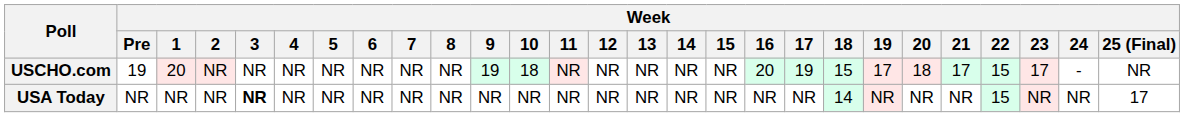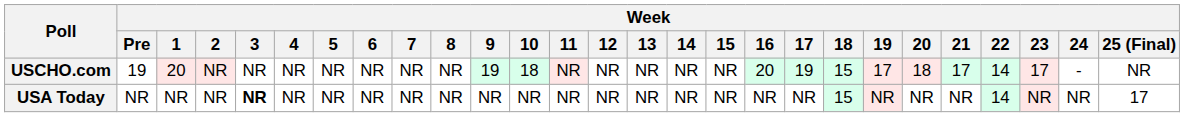 <table class="wikitable" style="white-space:nowrap;">
 <tr>
 <th scope="col" width="100" rowspan="2">Poll</th>
 <th colspan="26">Week</th>
 </tr>
 <tr>
 <th scope="col" width="30">Pre</th>
 <th scope="col" width="30">1</th>
 <th scope="col" width="30">2</th>
 <th scope="col" width="30">3</th>
 <th scope="col" width="30">4</th>
 <th scope="col" width="30">5</th>
 <th scope="col" width="30">6</th>
 <th scope="col" width="30">7</th>
 <th scope="col" width="30">8</th>
 <th scope="col" width="30">9</th>
 <th scope="col" width="30">10</th>
 <th scope="col" width="30">11</th>
 <th scope="col" width="30">12</th>
 <th scope="col" width="30">13</th>
 <th scope="col" width="30">14</th>
 <th scope="col" width="30">15</th>
 <th scope="col" width="30">16</th>
 <th scope="col" width="30">17</th>
 <th scope="col" width="30">18</th>
 <th scope="col" width="30">19</th>
 <th scope="col" width="30">20</th>
 <th scope="col" width="30">21</th>
 <th scope="col" width="30">22</th>
 <th scope="col" width="30">23</th>
 <th scope="col" width="30">24</th>
 <th scope="col" width="30">25 (Final)</th>
 </tr>
 <tr style="text-align:center;">
 <th>USCHO.com</th>
 <td bgcolor=FFFFFF>19</td>
 <td bgcolor=FFE6E6>20</td>
 <td bgcolor=FFE6E6>NR</td>
 <td bgcolor=FFFFFF>NR</td>
 <td bgcolor=FFFFFF>NR</td>
 <td bgcolor=FFFFFF>NR</td>
 <td bgcolor=FFFFFF>NR</td>
 <td bgcolor=FFFFFF>NR</td>
 <td bgcolor=FFFFFF>NR</td>
 <td bgcolor=D8FFEB>19</td>
 <td bgcolor=D8FFEB>18</td>
 <td bgcolor=FFE6E6>NR</td>
 <td bgcolor=FFFFFF>NR</td>
 <td bgcolor=FFFFFF>NR</td>
 <td bgcolor=FFFFFF>NR</td>
 <td bgcolor=FFFFFF>NR</td>
 <td bgcolor=D8FFEB>20</td>
 <td bgcolor=D8FFEB>19</td>
 <td bgcolor=D8FFEB>15</td>
 <td bgcolor=FFE6E6>17</td>
 <td bgcolor=FFE6E6>18</td>
 <td bgcolor=D8FFEB>17</td>
-<td bgcolor=D8FFEB>15</td>
+<td bgcolor=D8FFEB>14</td>
 <td bgcolor=FFE6E6>17</td>
 <td bgcolor=FFFFFF>-</td>
 <td bgcolor=FFFFFF>NR</td>
 </tr>
 <tr style="text-align:center;">
 <th>USA Today</th>
 <td bgcolor=FFFFFF>NR</td>
 <td bgcolor=FFFFFF>NR</td>
 <td bgcolor=FFFFFF>NR</td>
 <td bgcolor=FFFFFF><strong>NR</strong></td>
 <td bgcolor=FFFFFF>NR</td>
 <td bgcolor=FFFFFF>NR</td>
 <td bgcolor=FFFFFF>NR</td>
 <td bgcolor=FFFFFF>NR</td>
 <td bgcolor=FFFFFF>NR</td>
 <td bgcolor=FFFFFF>NR</td>
 <td bgcolor=FFFFFF>NR</td>
 <td bgcolor=FFFFFF>NR</td>
 <td bgcolor=FFFFFF>NR</td>
 <td bgcolor=FFFFFF>NR</td>
 <td bgcolor=FFFFFF>NR</td>
 <td bgcolor=FFFFFF>NR</td>
 <td bgcolor=FFFFFF>NR</td>
 <td bgcolor=FFFFFF>NR</td>
-<td bgcolor=D8FFEB>14</td>
+<td bgcolor=D8FFEB>15</td>
 <td bgcolor=FFE6E6>NR</td>
 <td bgcolor=FFFFFF>NR</td>
 <td bgcolor=FFFFFF>NR</td>
-<td bgcolor=D8FFEB>15</td>
+<td bgcolor=D8FFEB>14</td>
 <td bgcolor=FFE6E6>NR</td>
 <td bgcolor=FFFFFF>NR</td>
 <td bgcolor=FFFFFF>17</td>
 </tr>
 </table>
